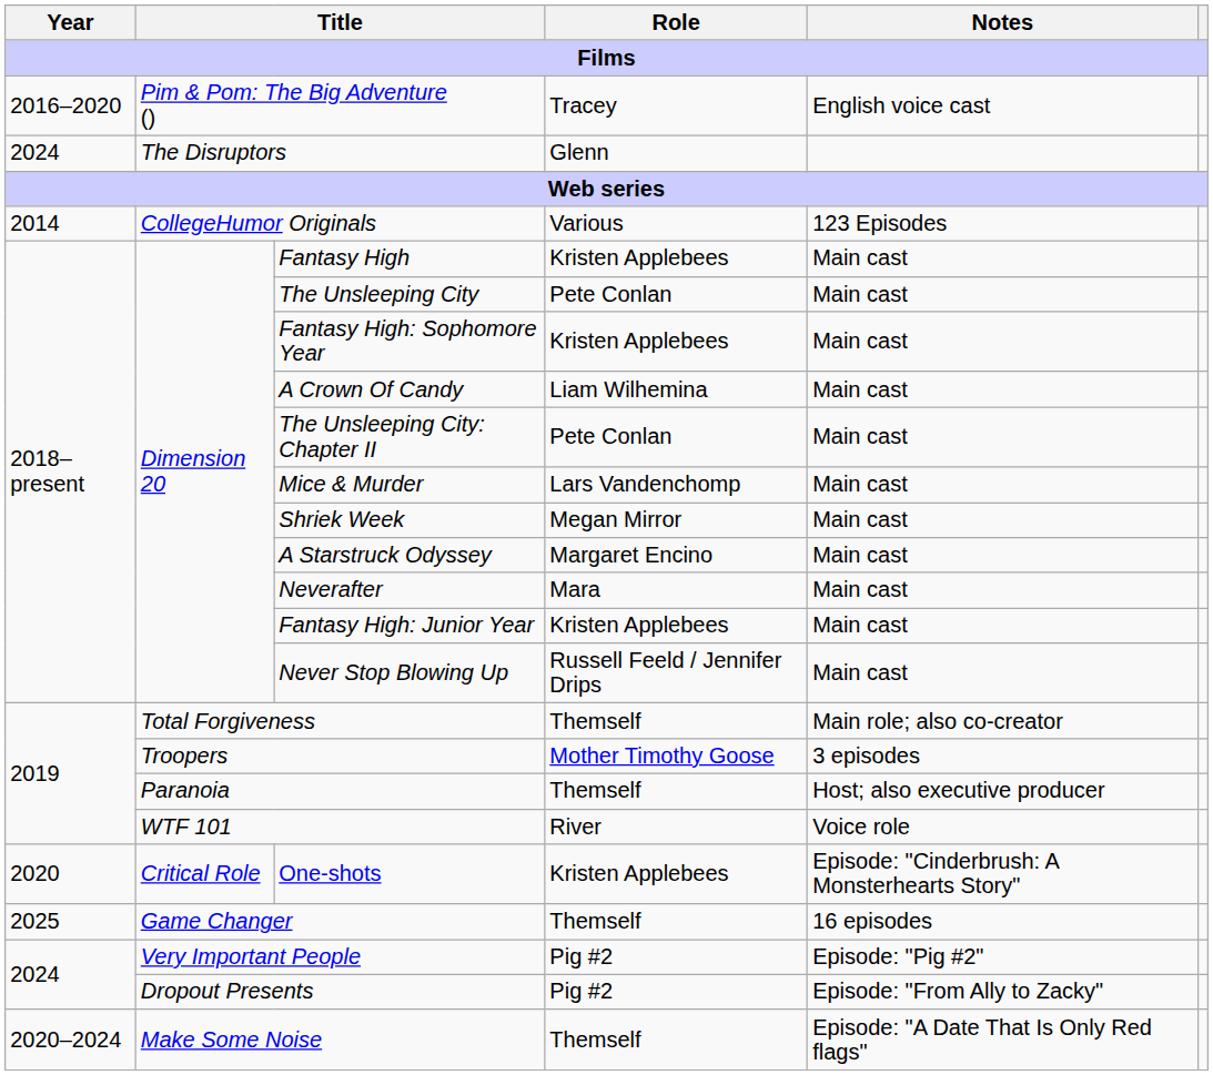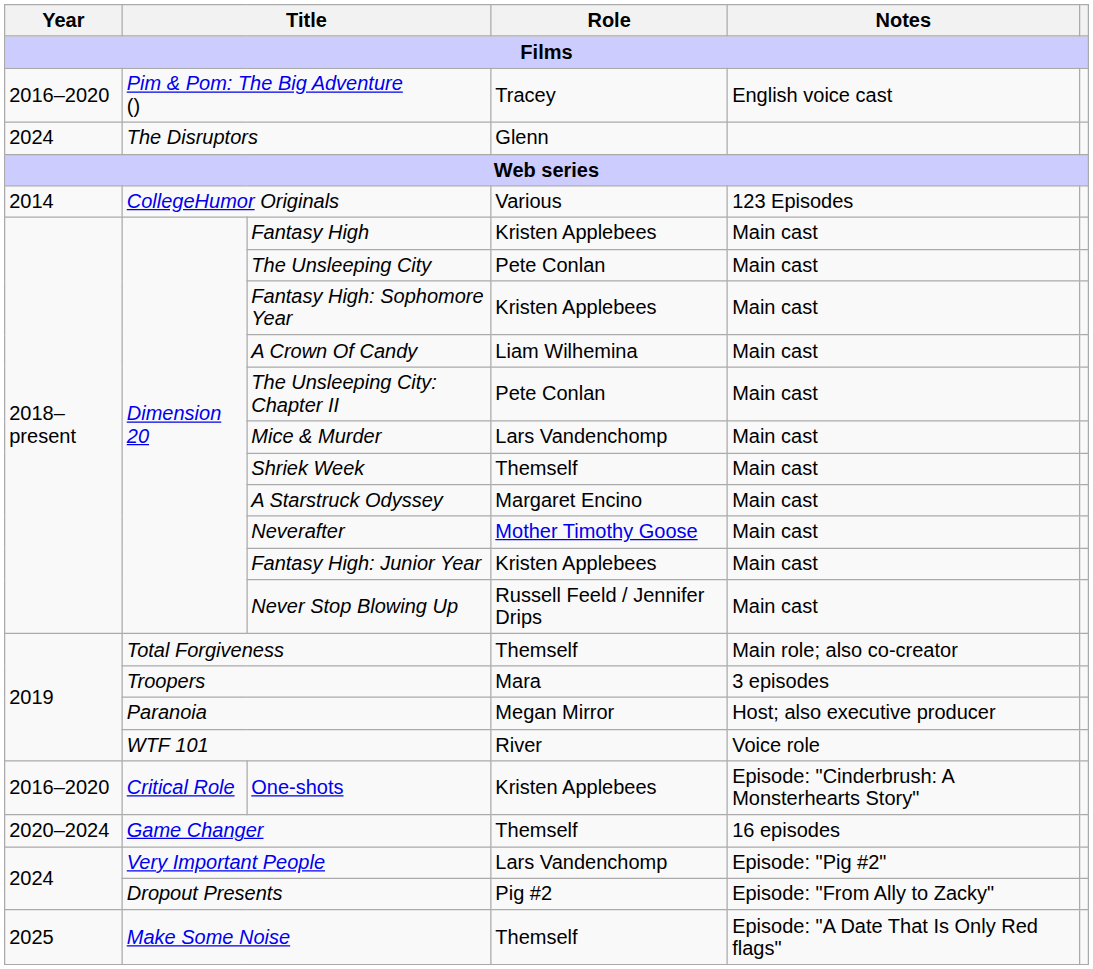 <table class="wikitable sortable">
 <tr>
 <th>Year</th>
 <th colspan="2">Title</th>
 <th>Role</th>
 <th class="unsortable">Notes</th>
 <th class="unsortable"></th>
 </tr>
 <tr>
 <th colspan="6" style="background-color:#ccccff;">Films</th>
 </tr>
 <tr>
 <td>2016–2020</td>
 <td colspan="2"><em><a href='#'>Pim & Pom: The Big Adventure</a></em><br>()</td>
 <td>Tracey</td>
 <td>English voice cast</td>
 <td></td>
 </tr>
 <tr>
 <td>2024</td>
 <td colspan="2"><em>The Disruptors</em></td>
 <td>Glenn</td>
 <td></td>
 <td></td>
 </tr>
 <tr>
 <th colspan="6" style="background-color:#ccccff;">Web series</th>
 </tr>
 <tr>
 <td>2014</td>
 <td colspan="2"><em><a href='#'>CollegeHumor</a> Originals</em></td>
 <td>Various</td>
 <td>123 Episodes</td>
 <td></td>
 </tr>
 <tr>
 <td rowspan="11">2018–present</td>
 <td rowspan="11"><em><a href='#'>Dimension 20</a></em></td>
 <td><em>Fantasy High</em></td>
 <td>Kristen Applebees</td>
 <td>Main cast</td>
 <td></td>
 </tr>
 <tr>
 <td><em>The Unsleeping City</em></td>
 <td>Pete Conlan</td>
 <td>Main cast</td>
 <td></td>
 </tr>
 <tr>
 <td><em>Fantasy High: Sophomore Year</em></td>
 <td>Kristen Applebees</td>
 <td>Main cast</td>
 <td></td>
 </tr>
 <tr>
 <td><em>A Crown Of Candy</em></td>
 <td>Liam Wilhemina</td>
 <td>Main cast</td>
 <td></td>
 </tr>
 <tr>
 <td><em>The Unsleeping City: Chapter II</em></td>
 <td>Pete Conlan</td>
 <td>Main cast</td>
 <td></td>
 </tr>
 <tr>
 <td><em>Mice & Murder</em></td>
 <td>Lars Vandenchomp</td>
 <td>Main cast</td>
 <td></td>
 </tr>
 <tr>
 <td><em>Shriek Week</em></td>
-<td>Megan Mirror</td>
+<td>Themself</td>
 <td>Main cast</td>
 <td></td>
 </tr>
 <tr>
 <td><em>A Starstruck Odyssey</em></td>
 <td>Margaret Encino</td>
 <td>Main cast</td>
 <td></td>
 </tr>
 <tr>
 <td><em>Neverafter</em></td>
-<td>Mara</td>
+<td><a href='#'>Mother Timothy Goose</a></td>
 <td>Main cast</td>
 <td></td>
 </tr>
 <tr>
 <td><em>Fantasy High: Junior Year</em></td>
 <td>Kristen Applebees</td>
 <td>Main cast</td>
 <td></td>
 </tr>
 <tr>
 <td><em>Never Stop Blowing Up</em></td>
 <td>Russell Feeld / Jennifer Drips</td>
 <td>Main cast</td>
 <td></td>
 </tr>
 <tr>
 <td rowspan="4">2019</td>
 <td colspan="2"><em>Total Forgiveness</em></td>
 <td>Themself</td>
 <td>Main role; also co-creator</td>
 <td></td>
 </tr>
 <tr>
 <td colspan="2"><em>Troopers</em></td>
-<td><a href='#'>Mother Timothy Goose</a></td>
+<td>Mara</td>
 <td>3 episodes</td>
 <td></td>
 </tr>
 <tr>
 <td colspan="2"><em>Paranoia</em></td>
-<td>Themself</td>
+<td>Megan Mirror</td>
 <td>Host; also executive producer</td>
 <td></td>
 </tr>
 <tr>
 <td colspan="2"><em>WTF 101</em></td>
 <td>River</td>
 <td>Voice role</td>
 <td></td>
 </tr>
 <tr>
-<td>2020</td>
+<td>2016–2020</td>
 <td><em><a href='#'>Critical Role</a></em></td>
 <td><a href='#'>One-shots</a></td>
 <td>Kristen Applebees</td>
 <td>Episode: "Cinderbrush: A Monsterhearts Story"</td>
 <td></td>
 </tr>
 <tr>
-<td>2025</td>
+<td>2020–2024</td>
 <td colspan="2"><em><a href='#'>Game Changer</a></em></td>
 <td>Themself</td>
 <td>16 episodes</td>
 <td></td>
 </tr>
 <tr>
 <td rowspan="2">2024</td>
 <td colspan="2"><em><a href='#'>Very Important People</a></em></td>
-<td>Pig #2</td>
+<td>Lars Vandenchomp</td>
 <td>Episode: "Pig #2"</td>
 <td></td>
 </tr>
 <tr>
 <td colspan="2"><em>Dropout Presents</em></td>
 <td>Pig #2</td>
 <td>Episode: "From Ally to Zacky"</td>
 <td></td>
 </tr>
 <tr>
-<td>2020–2024</td>
+<td>2025</td>
 <td colspan="2"><em><a href='#'>Make Some Noise</a></em></td>
 <td>Themself</td>
 <td>Episode: "A Date That Is Only Red flags"</td>
 <td></td>
 </tr>
 <tr>
 </tr>
 </table>
